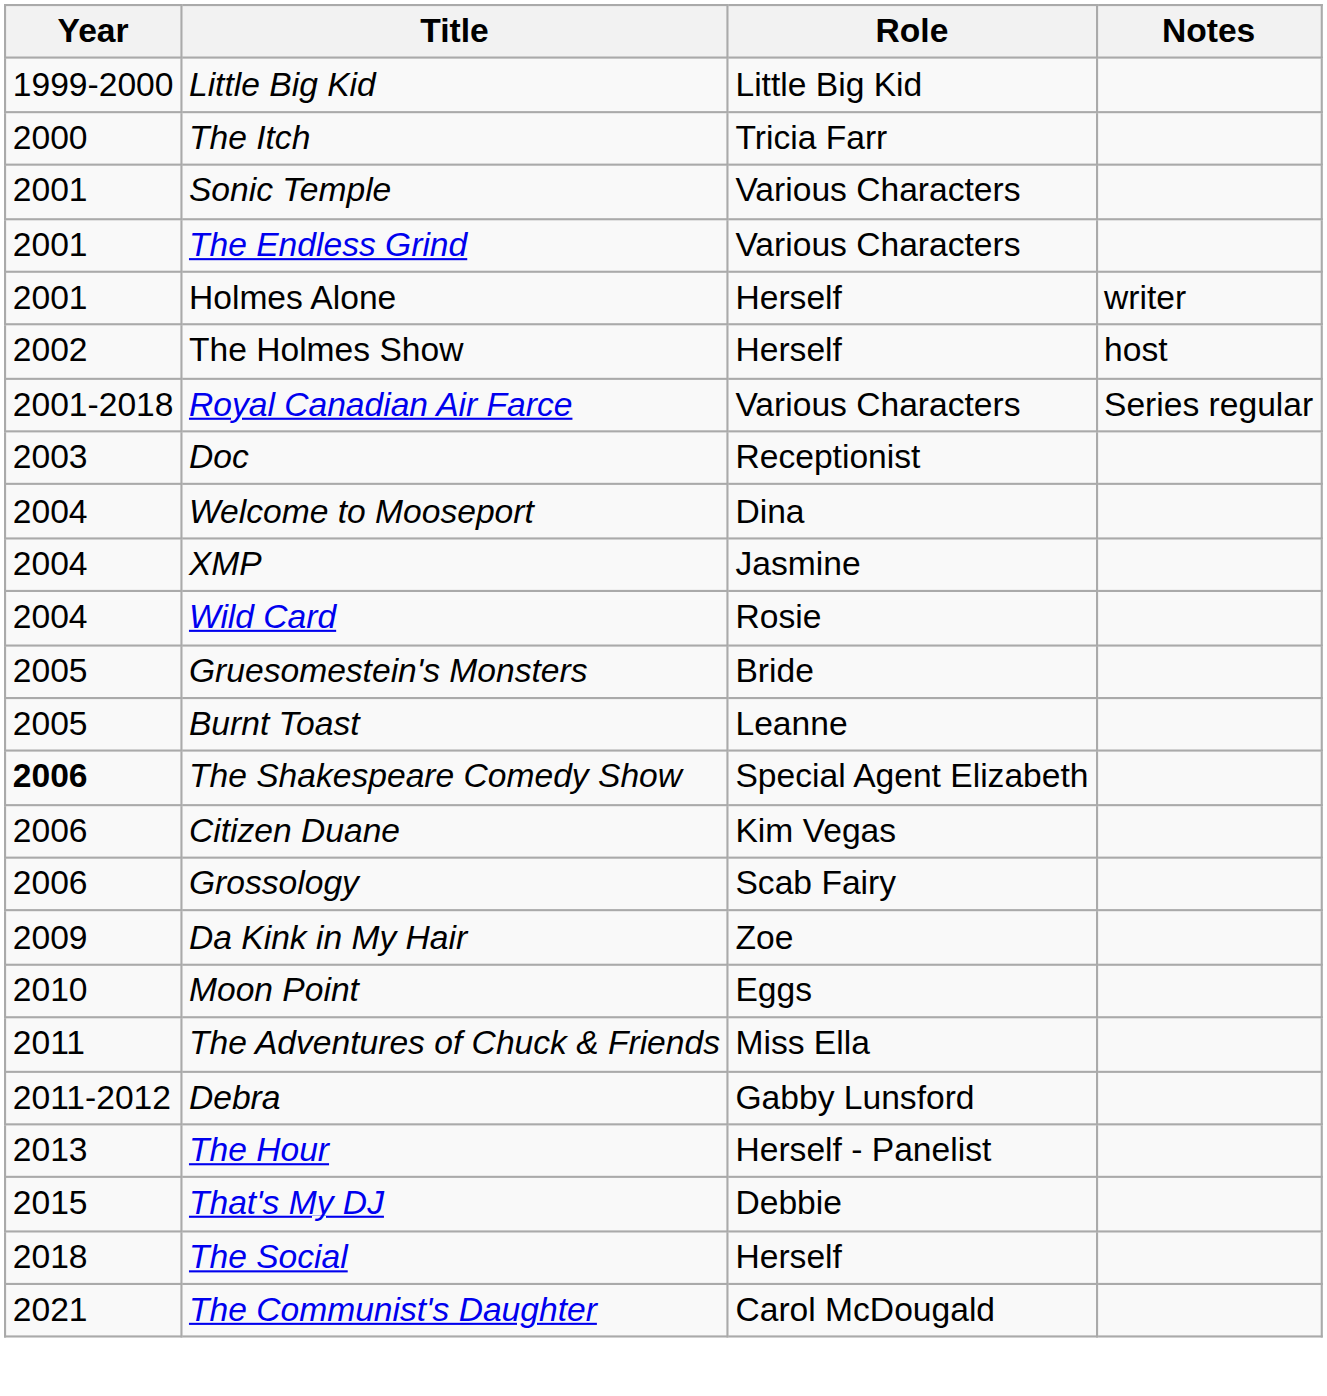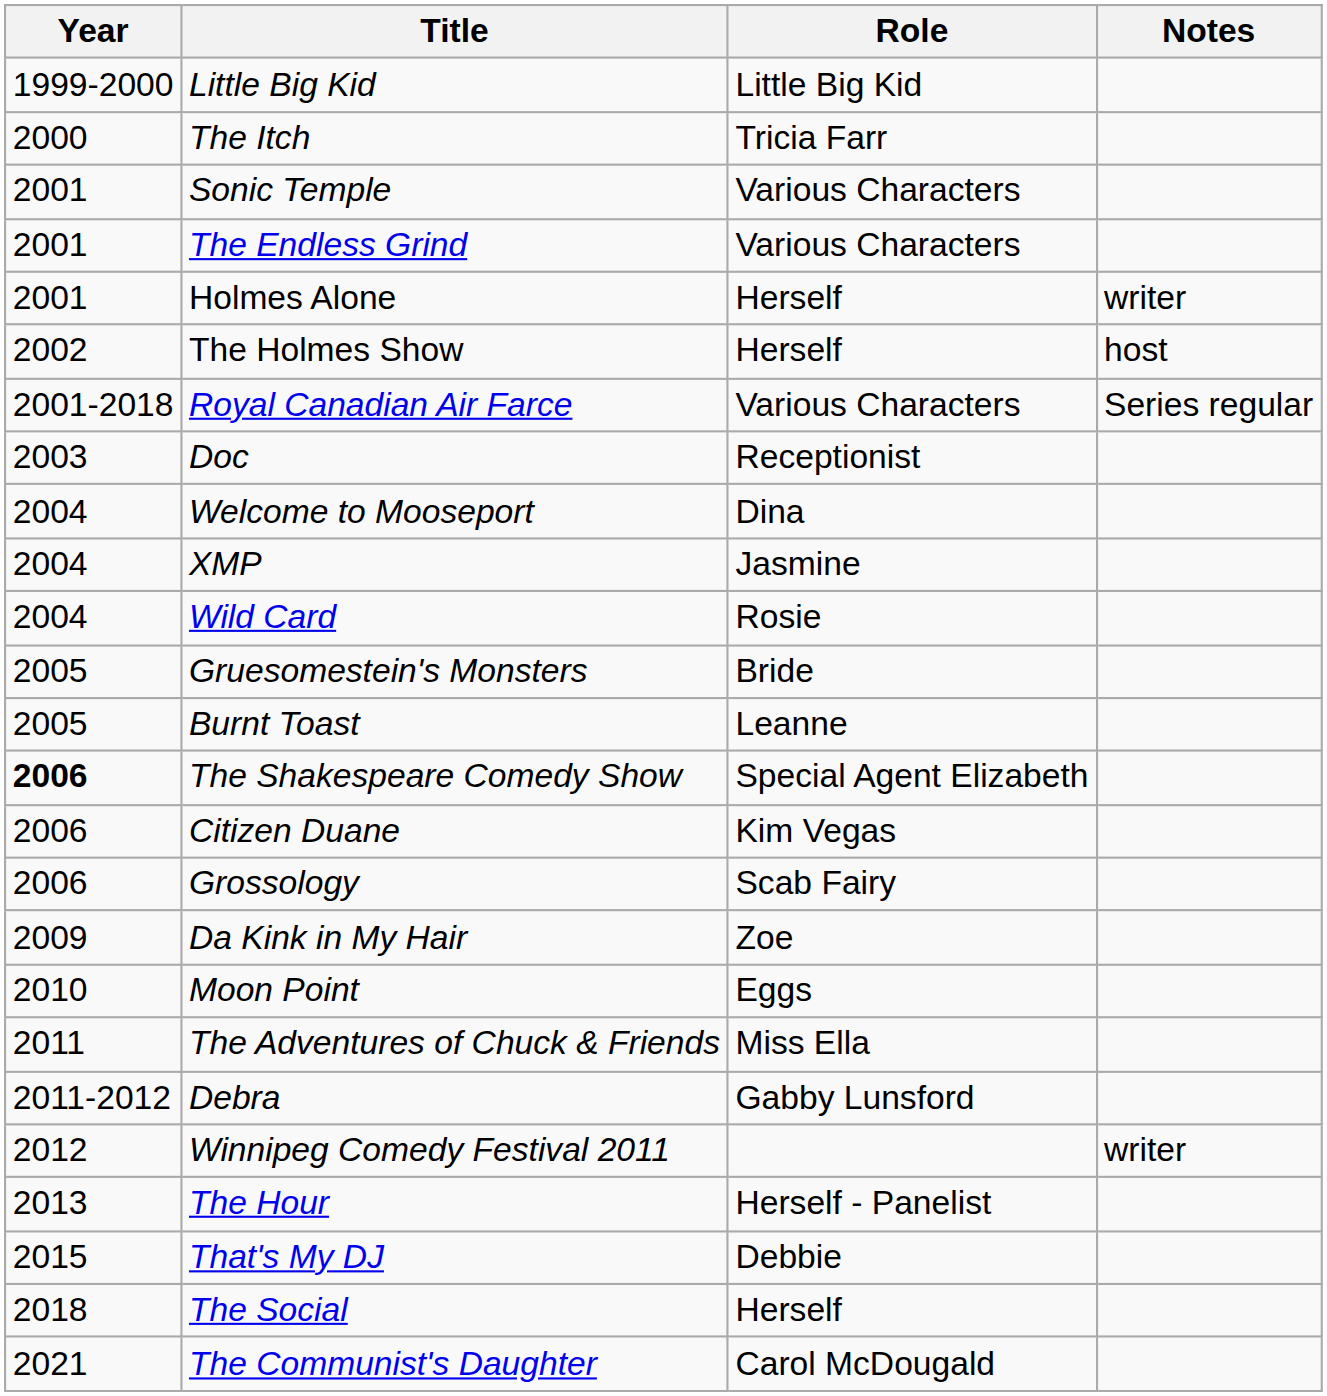 <table class="wikitable sortable">
 <tr>
 <th>Year</th>
 <th>Title</th>
 <th>Role</th>
 <th class="unsortable">Notes</th>
 </tr>
 <tr>
 <td>1999-2000</td>
 <td><em>Little Big Kid</em></td>
 <td>Little Big Kid</td>
 <td></td>
 </tr>
 <tr>
 <td>2000</td>
 <td data-sort-value="Itch, The"><em>The Itch</em></td>
 <td>Tricia Farr</td>
 <td></td>
 </tr>
 <tr>
 <td>2001</td>
 <td><em>Sonic Temple</em></td>
 <td>Various Characters</td>
 <td></td>
 </tr>
 <tr>
 <td>2001</td>
 <td data-sort-value="Endless Grind, The"><em><a href='#'>The Endless Grind</a></em></td>
 <td>Various Characters</td>
 <td></td>
 </tr>
 <tr>
 <td>2001</td>
 <td>Holmes Alone</td>
 <td>Herself</td>
 <td>writer</td>
 </tr>
 <tr>
 <td>2002</td>
 <td>The Holmes Show</td>
 <td>Herself</td>
 <td>host</td>
 </tr>
 <tr>
 <td>2001-2018</td>
 <td><em><a href='#'>Royal Canadian Air Farce</a></em></td>
 <td>Various Characters</td>
 <td>Series regular</td>
 </tr>
 <tr>
 <td>2003</td>
 <td><em>Doc</em></td>
 <td>Receptionist</td>
 <td></td>
 </tr>
 <tr>
 <td>2004</td>
 <td><em>Welcome to Mooseport</em></td>
 <td>Dina</td>
 <td></td>
 </tr>
 <tr>
 <td>2004</td>
 <td><em>XMP</em></td>
 <td>Jasmine</td>
 <td></td>
 </tr>
 <tr>
 <td>2004</td>
 <td><em><a href='#'>Wild Card</a></em></td>
 <td>Rosie</td>
 <td></td>
 </tr>
 <tr>
 <td>2005</td>
 <td><em>Gruesomestein's Monsters</em></td>
 <td>Bride</td>
 <td></td>
 </tr>
 <tr>
 <td>2005</td>
 <td><em>Burnt Toast</em></td>
 <td>Leanne</td>
 <td></td>
 </tr>
 <tr>
 <td><strong>2006</strong></td>
 <td data-sort-value="Shakespeare Comedy Show, The"><em>The Shakespeare Comedy Show</em></td>
 <td>Special Agent Elizabeth</td>
 <td></td>
 </tr>
 <tr>
 <td>2006</td>
 <td><em>Citizen Duane</em></td>
 <td>Kim Vegas</td>
 <td></td>
 </tr>
 <tr>
 <td>2006</td>
 <td><em>Grossology</em></td>
 <td>Scab Fairy</td>
 <td></td>
 </tr>
 <tr>
 <td>2009</td>
 <td><em>Da Kink in My Hair</em></td>
 <td>Zoe</td>
 <td></td>
 </tr>
 <tr>
 <td>2010</td>
 <td><em>Moon Point</em></td>
 <td>Eggs</td>
 <td></td>
 </tr>
 <tr>
 <td>2011</td>
 <td data-sort-value="Adventures of Chuck & Friends, The"><em>The Adventures of Chuck & Friends</em></td>
 <td>Miss Ella</td>
 <td></td>
 </tr>
 <tr>
 <td>2011-2012</td>
 <td><em>Debra</em></td>
 <td>Gabby Lunsford</td>
 <td></td>
 </tr>
 <tr>
+<td>2012</td>
+<td><em>Winnipeg Comedy Festival 2011</em></td>
+<td></td>
+<td>writer</td>
+</tr>
+<tr>
 <td>2013</td>
 <td data-sort-value="Hour, The"><em><a href='#'>The Hour</a></em></td>
 <td>Herself - Panelist</td>
 <td></td>
 </tr>
 <tr>
 <td>2015</td>
 <td><em><a href='#'>That's My DJ</a></em></td>
 <td>Debbie</td>
 <td></td>
 </tr>
 <tr>
 <td>2018</td>
 <td data-sort-value="Social, The"><em><a href='#'>The Social</a></em></td>
 <td>Herself</td>
 <td></td>
 </tr>
 <tr>
 <td>2021</td>
 <td data-sort-value="Communist's Daughter, The"><em><a href='#'>The Communist's Daughter</a></em></td>
 <td>Carol McDougald</td>
 <td></td>
 </tr>
 </table>
